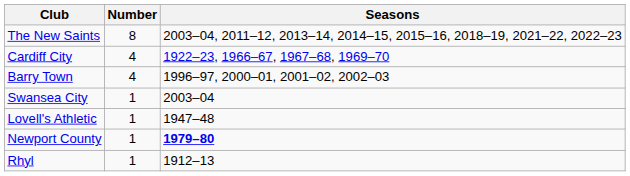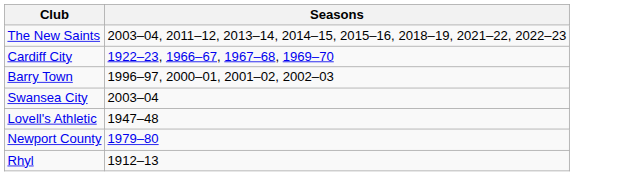 <table class="wikitable sortable">
 <tr>
 <th>Club</th>
-<th>Number</th>
 <th>Seasons</th>
 </tr>
 <tr>
 <td><a href='#'>The New Saints</a></td>
-<td style="text-align:center">8</td>
 <td>2003–04, 2011–12, 2013–14, 2014–15, 2015–16, 2018–19, 2021–22, 2022–23</td>
 </tr>
 <tr>
 <td><a href='#'>Cardiff City</a></td>
-<td style="text-align:center">4</td>
 <td><a href='#'>1922–23</a>, <a href='#'>1966–67</a>, <a href='#'>1967–68</a>, <a href='#'>1969–70</a></td>
 </tr>
 <tr>
 <td><a href='#'>Barry Town</a></td>
-<td style="text-align:center">4</td>
 <td>1996–97, 2000–01, 2001–02, 2002–03</td>
 </tr>
 <tr>
 <td><a href='#'>Swansea City</a></td>
-<td style="text-align:center">1</td>
 <td>2003–04</td>
 </tr>
 <tr>
 <td><a href='#'>Lovell's Athletic</a></td>
-<td style="text-align:center">1</td>
 <td>1947–48</td>
 </tr>
 <tr>
 <td><a href='#'>Newport County</a></td>
-<td style="text-align:center">1</td>
-<td><strong><a href='#'>1979–80</a></strong></td>
+<td><a href='#'>1979–80</a></td>
 </tr>
 <tr>
 <td><a href='#'>Rhyl</a></td>
-<td style="text-align:center">1</td>
 <td>1912–13</td>
 </tr>
 </table>
